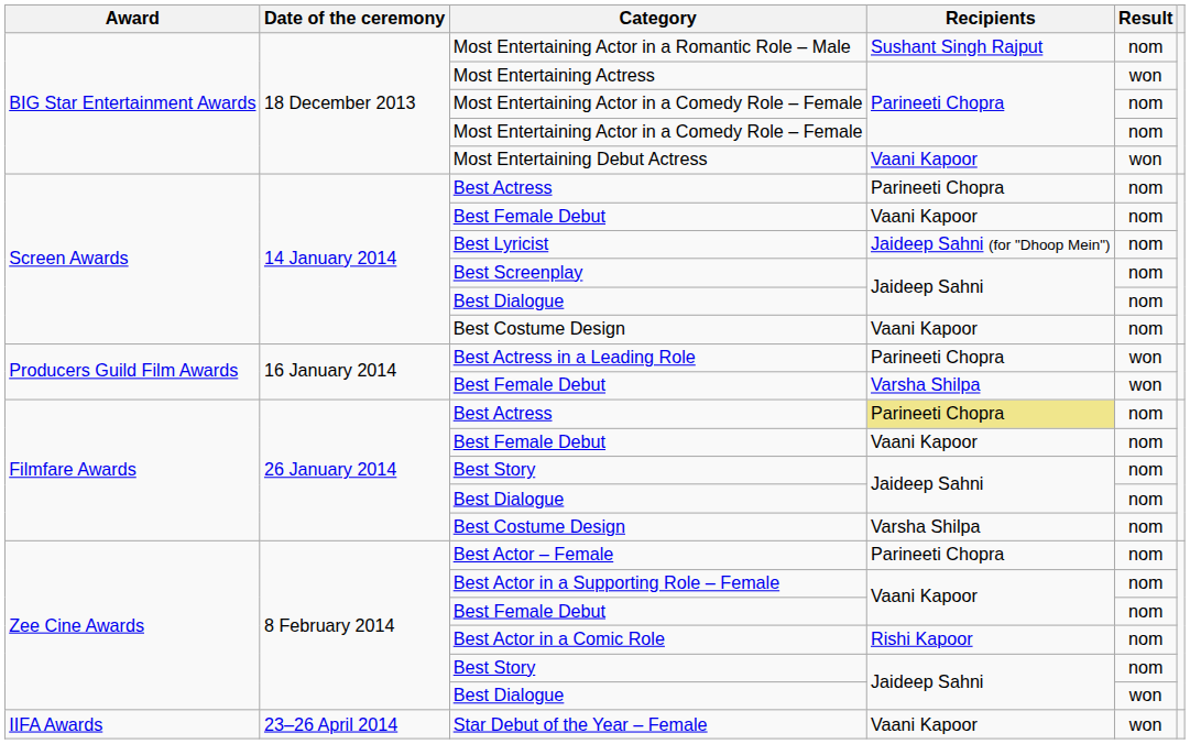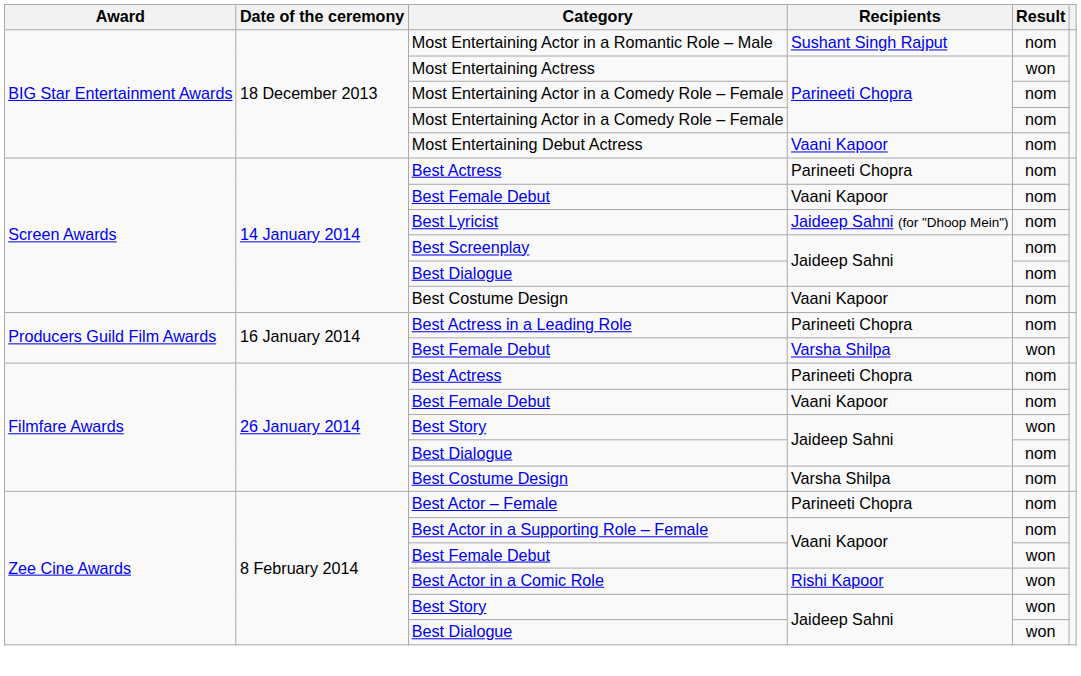 <table class="wikitable plainrowheaders sortable">
 <tr>
 <th scope="col">Award</th>
 <th scope="col">Date of the ceremony</th>
 <th scope="col">Category</th>
 <th scope="col">Recipients</th>
 <th scope="col">Result</th>
 <th class="unsortable" scope="col"></th>
 </tr>
 <tr>
 <td rowspan="5"><a href='#'>BIG Star Entertainment Awards</a></td>
 <td rowspan="5">18 December 2013</td>
 <td>Most Entertaining Actor in a Romantic Role – Male</td>
 <td><a href='#'>Sushant Singh Rajput</a></td>
 <td align="center">nom</td>
 <td rowspan="5"></td>
 </tr>
 <tr>
 <td>Most Entertaining Actress</td>
 <td rowspan="3"><a href='#'>Parineeti Chopra</a></td>
 <td align="center">won</td>
 </tr>
 <tr>
 <td>Most Entertaining Actor in a Comedy Role – Female</td>
 <td align="center">nom</td>
 </tr>
 <tr>
 <td>Most Entertaining Actor in a Comedy Role – Female</td>
 <td align="center">nom</td>
 </tr>
 <tr>
 <td>Most Entertaining Debut Actress</td>
 <td><a href='#'>Vaani Kapoor</a></td>
-<td align="center">won</td>
+<td align="center">nom</td>
 </tr>
 <tr>
 <td rowspan="6"><a href='#'>Screen Awards</a></td>
 <td rowspan="6"><a href='#'>14 January 2014</a></td>
 <td><a href='#'>Best Actress</a></td>
 <td>Parineeti Chopra</td>
 <td align="center">nom</td>
 <td rowspan="6"></td>
 </tr>
 <tr>
 <td><a href='#'>Best Female Debut</a></td>
 <td>Vaani Kapoor</td>
 <td align="center">nom</td>
 </tr>
 <tr>
 <td><a href='#'>Best Lyricist</a></td>
 <td><a href='#'>Jaideep Sahni</a> <small>(for "Dhoop Mein")</small></td>
 <td align="center">nom</td>
 </tr>
 <tr>
 <td><a href='#'>Best Screenplay</a></td>
 <td rowspan="2">Jaideep Sahni</td>
 <td align="center">nom</td>
 </tr>
 <tr>
 <td><a href='#'>Best Dialogue</a></td>
 <td align="center">nom</td>
 </tr>
 <tr>
 <td>Best Costume Design</td>
 <td>Vaani Kapoor</td>
 <td align="center">nom</td>
 </tr>
 <tr>
 <td rowspan="2"><a href='#'>Producers Guild Film Awards</a></td>
 <td rowspan="2">16 January 2014</td>
 <td><a href='#'>Best Actress in a Leading Role</a></td>
 <td>Parineeti Chopra</td>
-<td align="center">won</td>
+<td align="center">nom</td>
 <td rowspan="2"></td>
 </tr>
 <tr>
 <td><a href='#'>Best Female Debut</a></td>
 <td><a href='#'>Varsha Shilpa</a></td>
 <td align="center">won</td>
 </tr>
 <tr>
 <td rowspan="5" scope="row"><a href='#'>Filmfare Awards</a></td>
 <td rowspan="5"><a href='#'>26 January 2014</a></td>
 <td><a href='#'>Best Actress</a></td>
-<td style="background: khaki;">Parineeti Chopra</td>
+<td>Parineeti Chopra</td>
 <td align="center">nom</td>
 <td rowspan="5"></td>
 </tr>
 <tr>
 <td><a href='#'>Best Female Debut</a></td>
 <td>Vaani Kapoor</td>
 <td align="center">nom</td>
 </tr>
 <tr>
 <td><a href='#'>Best Story</a></td>
 <td rowspan="2">Jaideep Sahni</td>
-<td align="center">nom</td>
+<td align="center">won</td>
 </tr>
 <tr>
 <td><a href='#'>Best Dialogue</a></td>
 <td align="center">nom</td>
 </tr>
 <tr>
 <td><a href='#'>Best Costume Design</a></td>
 <td>Varsha Shilpa</td>
 <td align="center">nom</td>
 </tr>
 <tr>
 <td rowspan="6"><a href='#'>Zee Cine Awards</a></td>
 <td rowspan="6">8 February 2014</td>
 <td><a href='#'>Best Actor – Female</a></td>
 <td>Parineeti Chopra</td>
 <td align="center">nom</td>
 <td rowspan="6"></td>
 </tr>
 <tr>
 <td><a href='#'>Best Actor in a Supporting Role – Female</a></td>
 <td rowspan="2">Vaani Kapoor</td>
 <td align="center">nom</td>
 </tr>
 <tr>
 <td><a href='#'>Best Female Debut</a></td>
-<td align="center">nom</td>
+<td align="center">won</td>
 </tr>
 <tr>
 <td><a href='#'>Best Actor in a Comic Role</a></td>
 <td><a href='#'>Rishi Kapoor</a></td>
-<td align="center">nom</td>
+<td align="center">won</td>
 </tr>
 <tr>
 <td><a href='#'>Best Story</a></td>
 <td rowspan="2">Jaideep Sahni</td>
-<td align="center">nom</td>
+<td align="center">won</td>
 </tr>
 <tr>
 <td><a href='#'>Best Dialogue</a></td>
 <td align="center">won</td>
 </tr>
-<tr>
-<td><a href='#'>IIFA Awards</a></td>
-<td><a href='#'>23–26 April 2014</a></td>
-<td><a href='#'>Star Debut of the Year – Female</a></td>
-<td>Vaani Kapoor</td>
-<td align="center">won</td>
-<td></td>
-</tr>
 </table>
